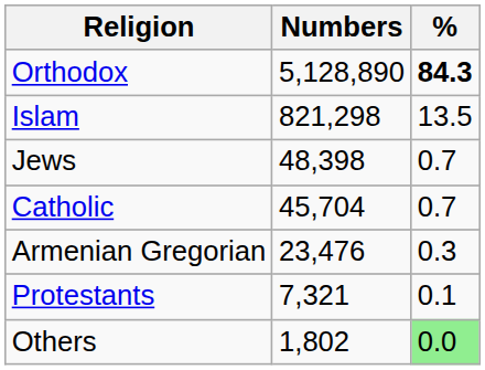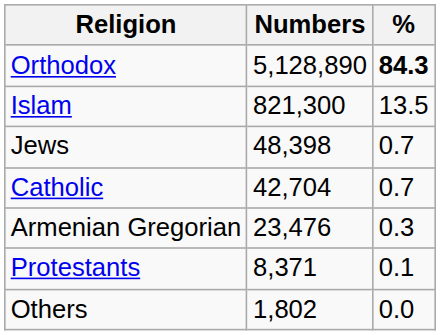 <table class="wikitable">
 <tr>
 <th>Religion</th>
 <th>Numbers</th>
 <th>%</th>
 </tr>
 <tr>
 <td><a href='#'>Orthodox</a></td>
 <td>5,128,890</td>
 <td><strong>84.3</strong></td>
 </tr>
 <tr>
 <td><a href='#'>Islam</a></td>
-<td>821,298</td>
+<td>821,300</td>
 <td>13.5</td>
 </tr>
 <tr>
 <td>Jews</td>
 <td>48,398</td>
 <td>0.7</td>
 </tr>
 <tr>
 <td><a href='#'>Catholic</a></td>
-<td>45,704</td>
+<td>42,704</td>
 <td>0.7</td>
 </tr>
 <tr>
 <td>Armenian Gregorian</td>
 <td>23,476</td>
 <td>0.3</td>
 </tr>
 <tr>
 <td><a href='#'>Protestants</a></td>
-<td>7,321</td>
+<td>8,371</td>
 <td>0.1</td>
 </tr>
 <tr>
 <td>Others</td>
 <td>1,802</td>
-<td style="background: lightgreen;">0.0</td>
+<td>0.0</td>
 </tr>
 </table>
